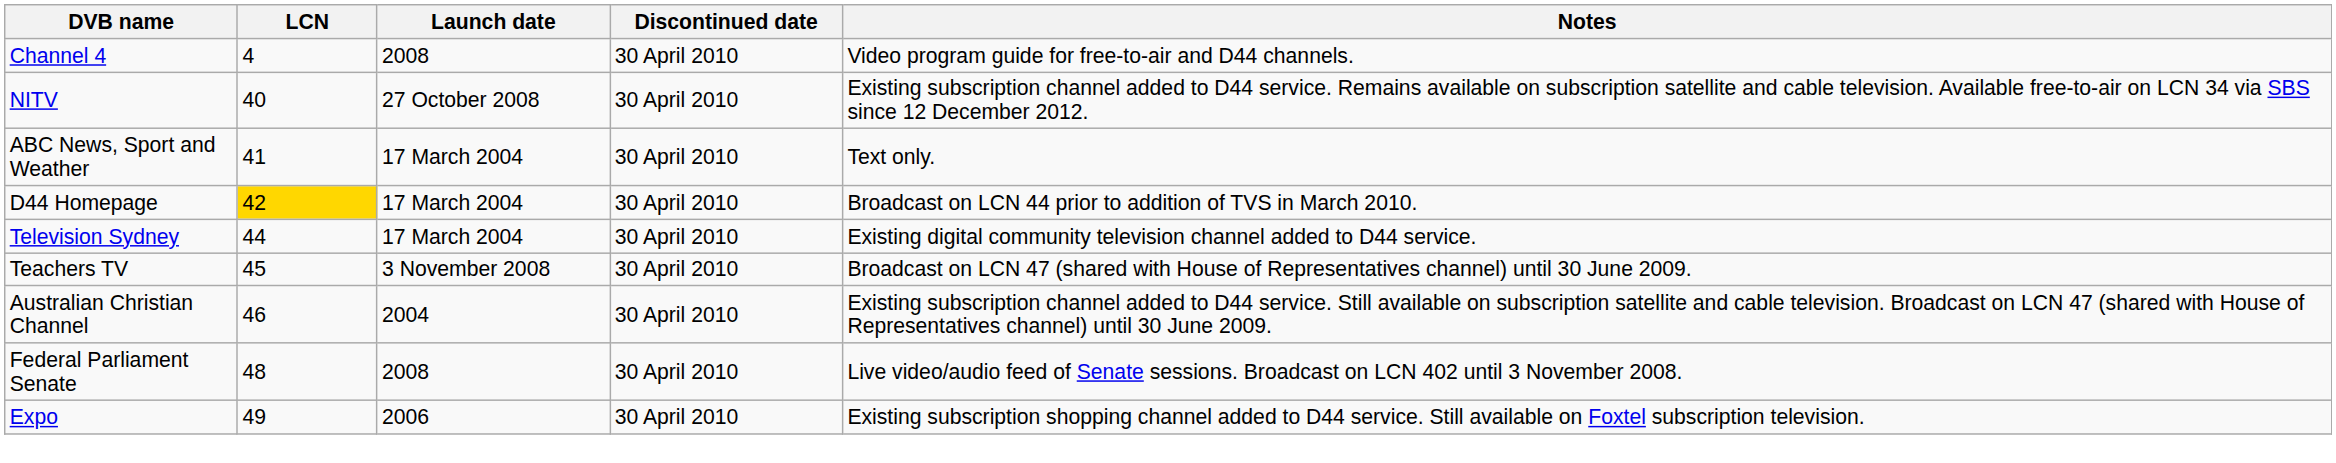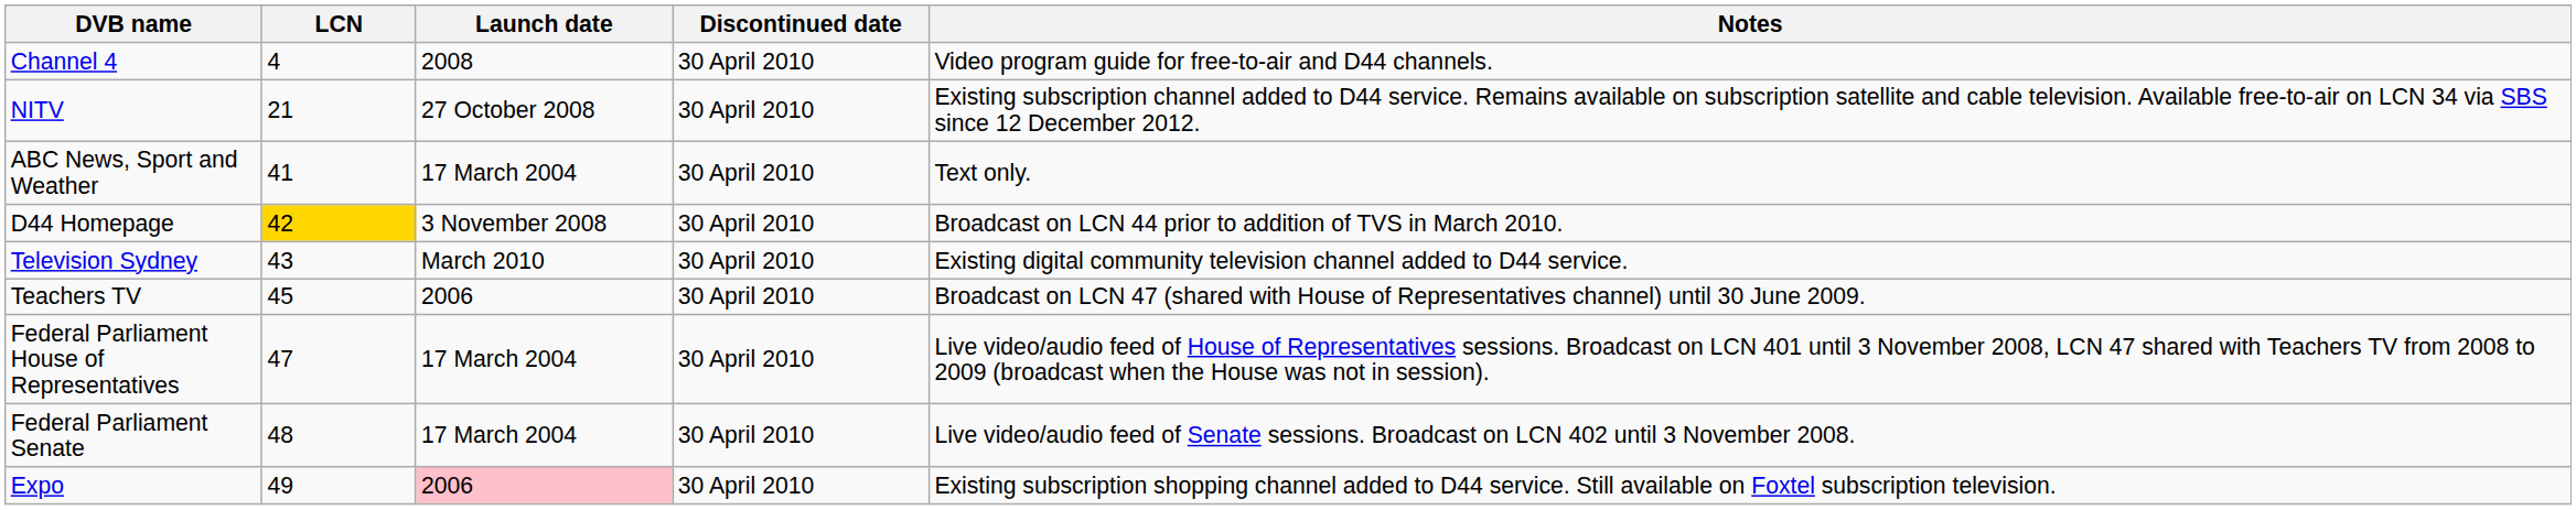 <table class="wikitable" style="font-size:90%; width:100%;">
 <tr>
 <th width="10%">DVB name</th>
 <th width="6%">LCN</th>
 <th width="10%">Launch date</th>
 <th width="10%">Discontinued date</th>
 <th width="64%">Notes</th>
 </tr>
 <tr>
 <td><a href='#'>Channel 4</a></td>
 <td>4</td>
 <td>2008</td>
 <td>30 April 2010</td>
 <td>Video program guide for free-to-air and D44 channels.</td>
 </tr>
 <tr>
 <td><a href='#'>NITV</a></td>
-<td>40</td>
+<td>21</td>
 <td>27 October 2008</td>
 <td>30 April 2010</td>
 <td>Existing subscription channel added to D44 service. Remains available on subscription satellite and cable television. Available free-to-air on LCN 34 via <a href='#'>SBS</a> since 12 December 2012.</td>
 </tr>
 <tr>
 <td>ABC News, Sport and Weather</td>
 <td>41</td>
 <td>17 March 2004</td>
 <td>30 April 2010</td>
 <td>Text only.</td>
 </tr>
 <tr>
 <td>D44 Homepage</td>
 <td style="background: gold;">42</td>
-<td>17 March 2004</td>
+<td>3 November 2008</td>
 <td>30 April 2010</td>
 <td>Broadcast on LCN 44 prior to addition of TVS in March 2010.</td>
 </tr>
 <tr>
 <td><a href='#'>Television Sydney</a></td>
-<td>44</td>
-<td>17 March 2004</td>
+<td>43</td>
+<td>March 2010</td>
 <td>30 April 2010</td>
 <td>Existing digital community television channel added to D44 service.</td>
 </tr>
 <tr>
 <td>Teachers TV</td>
 <td>45</td>
-<td>3 November 2008</td>
+<td>2006</td>
 <td>30 April 2010</td>
 <td>Broadcast on LCN 47 (shared with House of Representatives channel) until 30 June 2009.</td>
 </tr>
 <tr>
-<td>Australian Christian Channel</td>
-<td>46</td>
-<td>2004</td>
+<td>Federal Parliament House of Representatives</td>
+<td>47</td>
+<td>17 March 2004</td>
 <td>30 April 2010</td>
-<td>Existing subscription channel added to D44 service. Still available on subscription satellite and cable television. Broadcast on LCN 47 (shared with House of Representatives channel) until 30 June 2009.</td>
+<td>Live video/audio feed of <a href='#'>House of Representatives</a> sessions. Broadcast on LCN 401 until 3 November 2008, LCN 47 shared with Teachers TV from 2008 to 2009 (broadcast when the House was not in session).</td>
 </tr>
 <tr>
 <td>Federal Parliament Senate</td>
 <td>48</td>
-<td>2008</td>
+<td>17 March 2004</td>
 <td>30 April 2010</td>
 <td>Live video/audio feed of <a href='#'>Senate</a> sessions. Broadcast on LCN 402 until 3 November 2008.</td>
 </tr>
 <tr>
 <td><a href='#'>Expo</a></td>
 <td>49</td>
-<td>2006</td>
+<td style="background: pink;">2006</td>
 <td>30 April 2010</td>
 <td>Existing subscription shopping channel added to D44 service. Still available on <a href='#'>Foxtel</a> subscription television.</td>
 </tr>
 </table>
